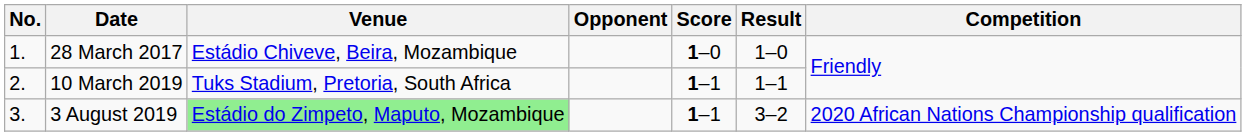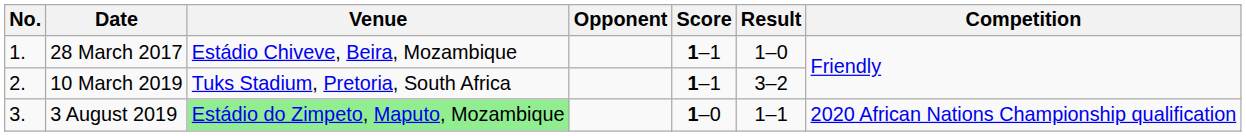 <table class="wikitable" style="font-size:100%;">
 <tr>
 <th>No.</th>
 <th>Date</th>
 <th>Venue</th>
 <th>Opponent</th>
 <th>Score</th>
 <th>Result</th>
 <th>Competition</th>
 </tr>
 <tr>
 <td>1.</td>
 <td>28 March 2017</td>
 <td><a href='#'>Estádio Chiveve</a>, <a href='#'>Beira</a>, Mozambique</td>
 <td></td>
-<td align=center><strong>1</strong>–0</td>
+<td align=center><strong>1</strong>–1</td>
 <td align=center>1–0</td>
 <td rowspan=2><a href='#'>Friendly</a></td>
 </tr>
 <tr>
 <td>2.</td>
 <td>10 March 2019</td>
 <td><a href='#'>Tuks Stadium</a>, <a href='#'>Pretoria</a>, South Africa</td>
 <td></td>
 <td align=center><strong>1</strong>–1</td>
-<td align=center>1–1</td>
+<td align=center>3–2</td>
 </tr>
 <tr>
 <td>3.</td>
 <td>3 August 2019</td>
 <td style="background: lightgreen;"><a href='#'>Estádio do Zimpeto</a>, <a href='#'>Maputo</a>, Mozambique</td>
 <td></td>
-<td align=center><strong>1</strong>–1</td>
-<td align=center>3–2</td>
+<td align=center><strong>1</strong>–0</td>
+<td align=center>1–1</td>
 <td><a href='#'>2020 African Nations Championship qualification</a></td>
 </tr>
 </table>
